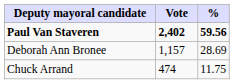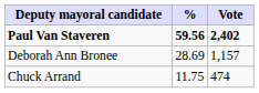 <table class="wikitable">
 <tr>
 <th style="background:#ddf; width:200px;">Deputy mayoral candidate</th>
+<th style="background:#ddf; width:30px;">%</th>
 <th style="background:#ddf; width:50px;">Vote</th>
-<th style="background:#ddf; width:30px;">%</th>
 </tr>
 <tr>
 <td><strong>Paul Van Staveren</strong></td>
+<td><strong>59.56</strong></td>
 <td><strong>2,402</strong></td>
-<td><strong>59.56</strong></td>
 </tr>
 <tr>
 <td>Deborah Ann Bronee</td>
+<td>28.69</td>
 <td>1,157</td>
-<td>28.69</td>
 </tr>
 <tr>
 <td>Chuck Arrand</td>
+<td>11.75</td>
 <td>474</td>
-<td>11.75</td>
 </tr>
 </table>
